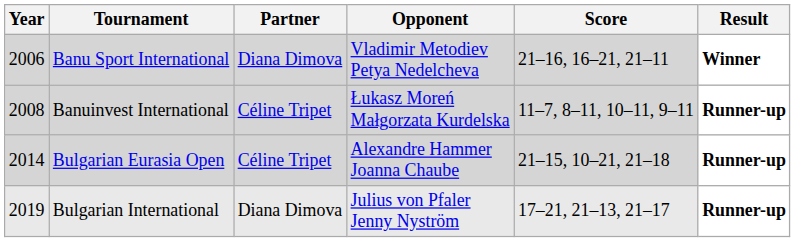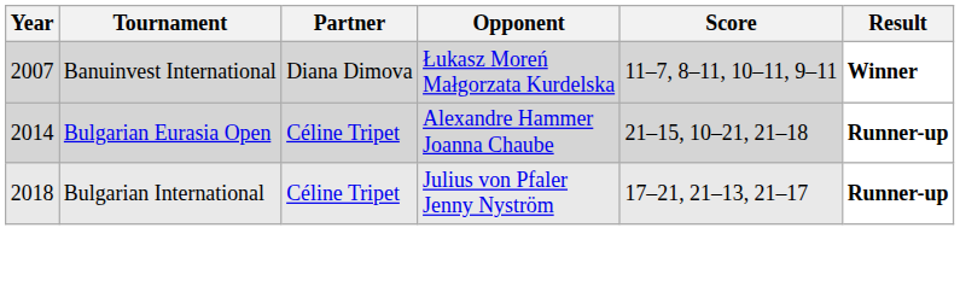 <table class="sortable wikitable" style="font-size: 90%;">
 <tr>
 <th>Year</th>
 <th>Tournament</th>
 <th>Partner</th>
 <th>Opponent</th>
 <th>Score</th>
 <th>Result</th>
 </tr>
 <tr style="background:#D5D5D5">
-<td align="center">2006</td>
-<td align="left"><a href='#'>Banu Sport International</a></td>
-<td align="left"> <a href='#'>Diana Dimova</a></td>
-<td align="left"> <a href='#'>Vladimir Metodiev</a><br> <a href='#'>Petya Nedelcheva</a></td>
-<td align="left">21–16, 16–21, 21–11</td>
-<td style="text-align:left; background:white"> <strong>Winner</strong></td>
-</tr>
-<tr style="background:#D5D5D5">
-<td align="center">2008</td>
+<td align="center">2007</td>
 <td align="left">Banuinvest International</td>
-<td align="left"> <a href='#'>Céline Tripet</a></td>
+<td align="left"> Diana Dimova</td>
 <td align="left"> <a href='#'>Łukasz Moreń</a><br> <a href='#'>Małgorzata Kurdelska</a></td>
 <td align="left">11–7, 8–11, 10–11, 9–11</td>
-<td style="text-align:left; background:white"> <strong>Runner-up</strong></td>
+<td style="text-align:left; background:white"> <strong>Winner</strong></td>
 </tr>
 <tr style="background:#D5D5D5">
 <td align="center">2014</td>
 <td align="left"><a href='#'>Bulgarian Eurasia Open</a></td>
 <td align="left"> <a href='#'>Céline Tripet</a></td>
 <td align="left"> <a href='#'>Alexandre Hammer</a><br> <a href='#'>Joanna Chaube</a></td>
 <td align="left">21–15, 10–21, 21–18</td>
 <td style="text-align:left; background:white"> <strong>Runner-up</strong></td>
 </tr>
 <tr style="background:#E9E9E9">
-<td align="center">2019</td>
+<td align="center">2018</td>
 <td align="left">Bulgarian International</td>
-<td align="left"> Diana Dimova</td>
+<td align="left"> <a href='#'>Céline Tripet</a></td>
 <td align="left"> <a href='#'>Julius von Pfaler</a><br> <a href='#'>Jenny Nyström</a></td>
 <td align="left">17–21, 21–13, 21–17</td>
 <td style="text-align:left; background:white"> <strong>Runner-up</strong></td>
 </tr>
 </table>
